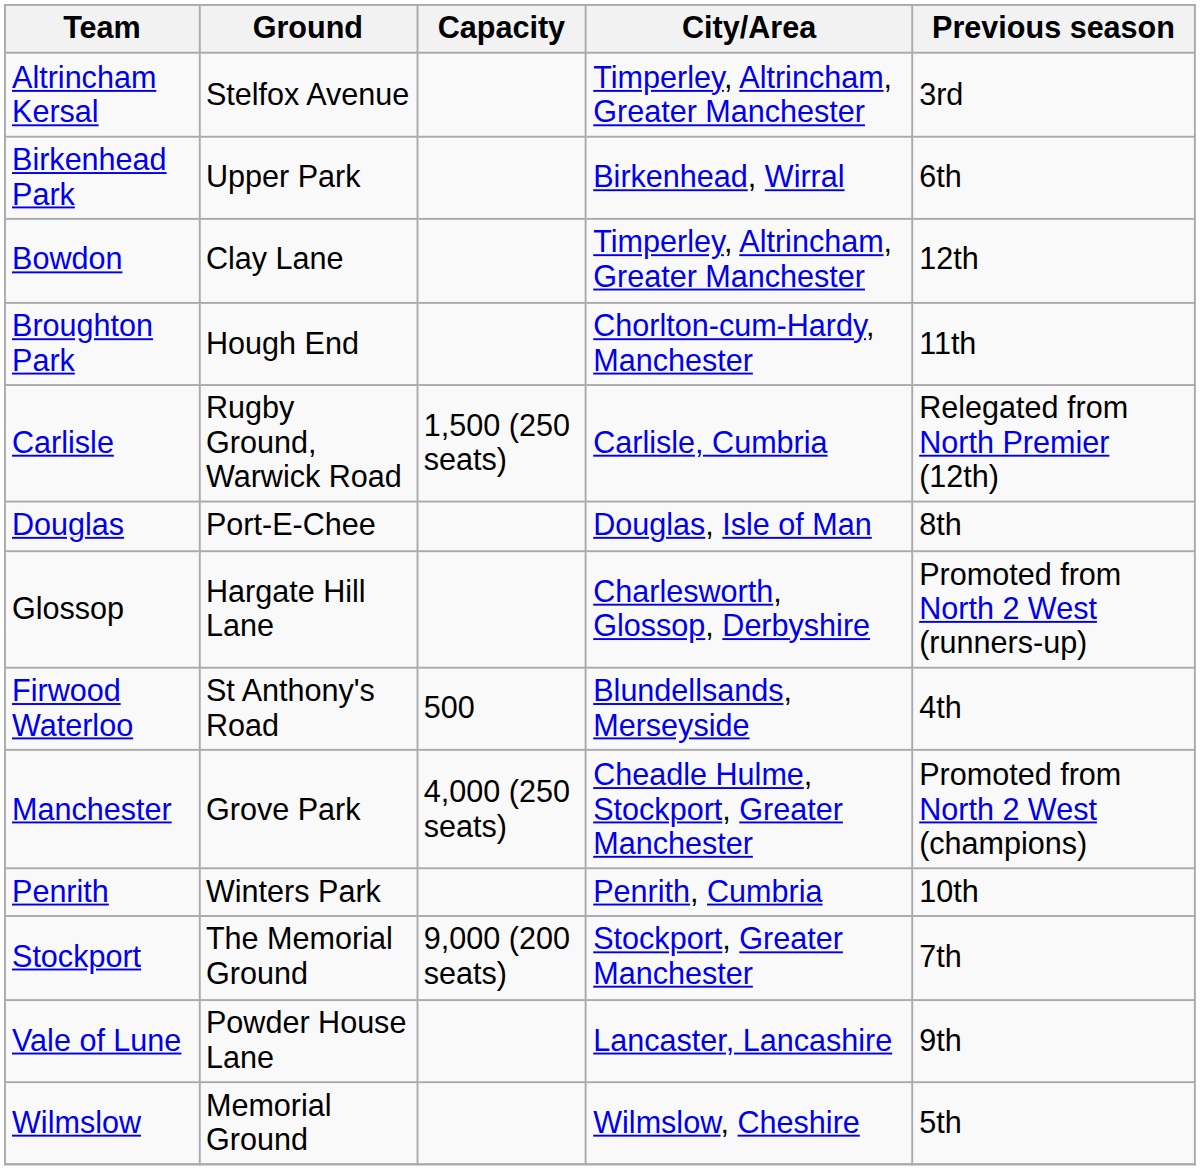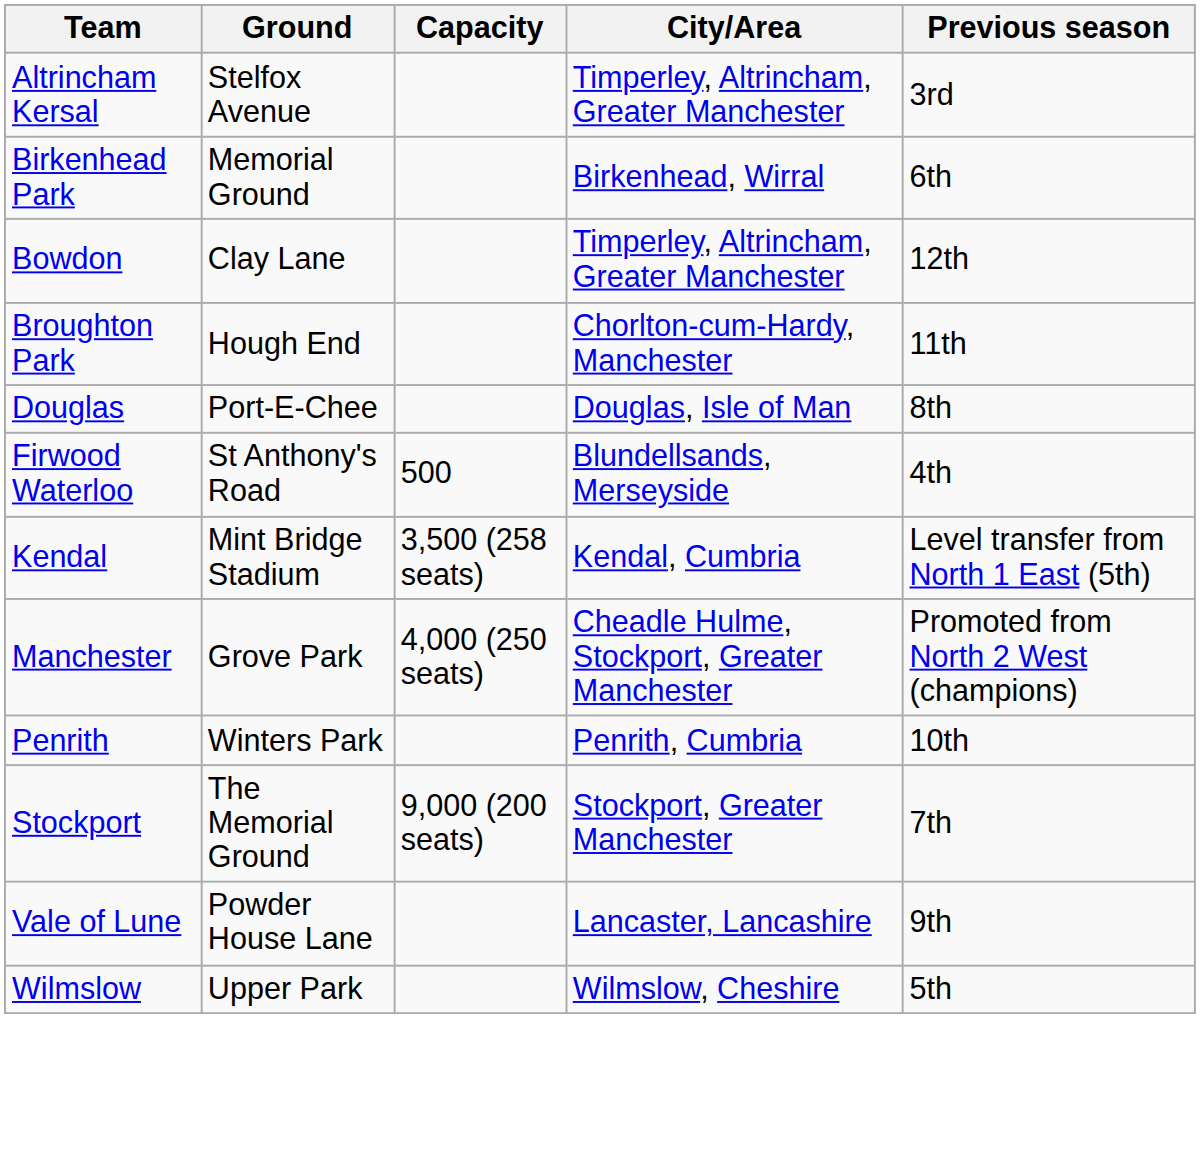 <table class="wikitable sortable" width=100%>
 <tr>
 <th>Team</th>
 <th>Ground</th>
 <th>Capacity</th>
 <th>City/Area</th>
 <th>Previous season</th>
 </tr>
 <tr>
 <td><a href='#'>Altrincham Kersal</a></td>
 <td>Stelfox Avenue</td>
 <td></td>
 <td><a href='#'>Timperley</a>, <a href='#'>Altrincham</a>, <a href='#'>Greater Manchester</a></td>
 <td>3rd</td>
 </tr>
 <tr>
 <td><a href='#'>Birkenhead Park</a></td>
-<td>Upper Park</td>
+<td>Memorial Ground</td>
 <td></td>
 <td><a href='#'>Birkenhead</a>, <a href='#'>Wirral</a></td>
 <td>6th</td>
 </tr>
 <tr>
 <td><a href='#'>Bowdon</a></td>
 <td>Clay Lane</td>
 <td></td>
 <td><a href='#'>Timperley</a>, <a href='#'>Altrincham</a>, <a href='#'>Greater Manchester</a></td>
 <td>12th</td>
 </tr>
 <tr>
 <td><a href='#'>Broughton Park</a></td>
 <td>Hough End</td>
 <td></td>
 <td><a href='#'>Chorlton-cum-Hardy</a>, <a href='#'>Manchester</a></td>
 <td>11th</td>
 </tr>
 <tr>
-<td><a href='#'>Carlisle</a></td>
-<td>Rugby Ground, Warwick Road</td>
-<td>1,500 (250 seats)</td>
-<td><a href='#'>Carlisle, Cumbria</a></td>
-<td>Relegated from <a href='#'>North Premier</a> (12th)</td>
-</tr>
-<tr>
 <td><a href='#'>Douglas</a></td>
 <td>Port-E-Chee</td>
 <td></td>
 <td><a href='#'>Douglas</a>, <a href='#'>Isle of Man</a></td>
 <td>8th</td>
 </tr>
 <tr>
-<td>Glossop</td>
-<td>Hargate Hill Lane</td>
-<td></td>
-<td><a href='#'>Charlesworth</a>, <a href='#'>Glossop</a>, <a href='#'>Derbyshire</a></td>
-<td>Promoted from <a href='#'>North 2 West</a> (runners-up)</td>
-</tr>
-<tr>
 <td><a href='#'>Firwood Waterloo</a></td>
 <td>St Anthony's Road</td>
 <td>500</td>
 <td><a href='#'>Blundellsands</a>, <a href='#'>Merseyside</a></td>
 <td>4th</td>
+</tr>
+<tr>
+<td><a href='#'>Kendal</a></td>
+<td>Mint Bridge Stadium</td>
+<td>3,500 (258 seats)</td>
+<td><a href='#'>Kendal</a>, <a href='#'>Cumbria</a></td>
+<td>Level transfer from <a href='#'>North 1 East</a> (5th)</td>
 </tr>
 <tr>
 <td><a href='#'>Manchester</a></td>
 <td>Grove Park</td>
 <td>4,000 (250 seats)</td>
 <td><a href='#'>Cheadle Hulme</a>, <a href='#'>Stockport</a>, <a href='#'>Greater Manchester</a></td>
 <td>Promoted from <a href='#'>North 2 West</a> (champions)</td>
 </tr>
 <tr>
 <td><a href='#'>Penrith</a></td>
 <td>Winters Park</td>
 <td></td>
 <td><a href='#'>Penrith</a>, <a href='#'>Cumbria</a></td>
 <td>10th</td>
 </tr>
 <tr>
 <td><a href='#'>Stockport</a></td>
 <td>The Memorial Ground</td>
 <td>9,000 (200 seats)</td>
 <td><a href='#'>Stockport</a>, <a href='#'>Greater Manchester</a></td>
 <td>7th</td>
 </tr>
 <tr>
 <td><a href='#'>Vale of Lune</a></td>
 <td>Powder House Lane</td>
 <td></td>
 <td><a href='#'>Lancaster, Lancashire</a></td>
 <td>9th</td>
 </tr>
 <tr>
 <td><a href='#'>Wilmslow</a></td>
-<td>Memorial Ground</td>
+<td>Upper Park</td>
 <td></td>
 <td><a href='#'>Wilmslow</a>, <a href='#'>Cheshire</a></td>
 <td>5th</td>
 </tr>
 <tr>
 </tr>
 </table>
